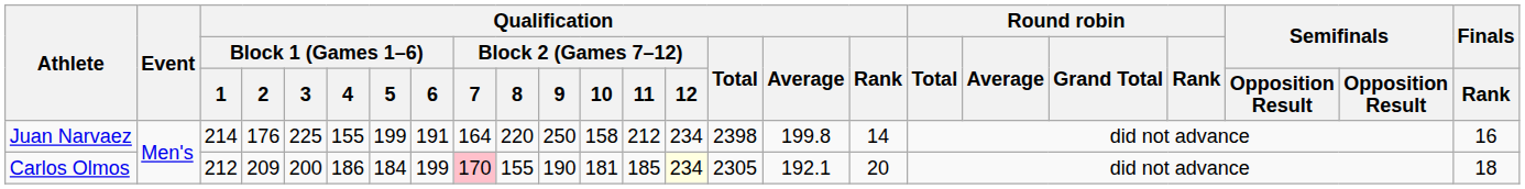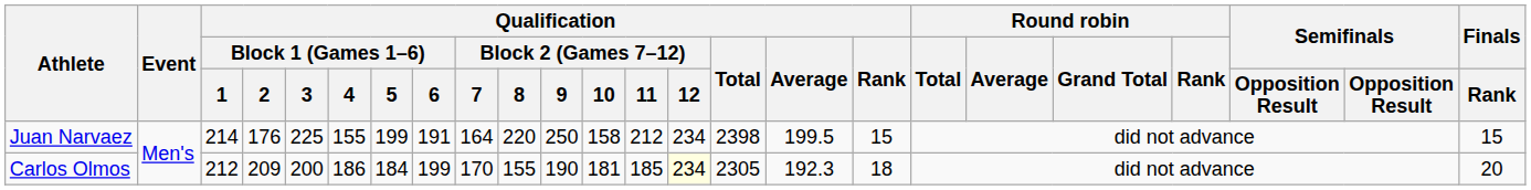 <table class="wikitable" border="1" style="font-size:90%">
 <tr>
 <th rowspan=3>Athlete</th>
 <th rowspan=3>Event</th>
 <th colspan=15>Qualification</th>
 <th colspan=4>Round robin</th>
 <th rowspan=2 colspan=2>Semifinals</th>
 <th rowspan=2 colspan=2>Finals</th>
 </tr>
 <tr>
 <th colspan=6>Block 1 (Games 1–6)</th>
 <th colspan=6>Block 2 (Games 7–12)</th>
 <th rowspan=2>Total</th>
 <th rowspan=2>Average</th>
 <th rowspan=2>Rank</th>
 <th rowspan=2>Total</th>
 <th rowspan=2>Average</th>
 <th rowspan=2>Grand Total</th>
 <th rowspan=2>Rank</th>
 </tr>
 <tr>
 <th>1</th>
 <th>2</th>
 <th>3</th>
 <th>4</th>
 <th>5</th>
 <th>6</th>
 <th>7</th>
 <th>8</th>
 <th>9</th>
 <th>10</th>
 <th>11</th>
 <th>12</th>
 <th>Opposition<br>Result</th>
 <th>Opposition<br>Result</th>
 <th>Rank</th>
 </tr>
 <tr>
 <td><a href='#'>Juan Narvaez</a></td>
 <td rowspan=2><a href='#'>Men's</a><br></td>
 <td align=center>214</td>
 <td align=center>176</td>
 <td align=center>225</td>
 <td align=center>155</td>
 <td align=center>199</td>
 <td align=center>191</td>
 <td align=center>164</td>
 <td align=center>220</td>
 <td align=center>250</td>
 <td align=center>158</td>
 <td align=center>212</td>
 <td align=center>234</td>
 <td align=center>2398</td>
-<td align=center>199.8</td>
-<td align=center>14</td>
+<td align=center>199.5</td>
+<td align=center>15</td>
 <td align=center colspan=6>did not advance</td>
-<td align=center>16</td>
+<td align=center>15</td>
 </tr>
 <tr>
 <td><a href='#'>Carlos Olmos</a></td>
 <td align=center>212</td>
 <td align=center>209</td>
 <td align=center>200</td>
 <td align=center>186</td>
 <td align=center>184</td>
 <td align=center>199</td>
-<td align=center style="background: pink;">170</td>
+<td align=center>170</td>
 <td align=center>155</td>
 <td align=center>190</td>
 <td align=center>181</td>
 <td align=center>185</td>
 <td align=center style="background: lightyellow;">234</td>
 <td align=center>2305</td>
-<td align=center>192.1</td>
+<td align=center>192.3</td>
+<td align=center>18</td>
+<td align=center colspan=6>did not advance</td>
 <td align=center>20</td>
-<td align=center colspan=6>did not advance</td>
-<td align=center>18</td>
 </tr>
 </table>
